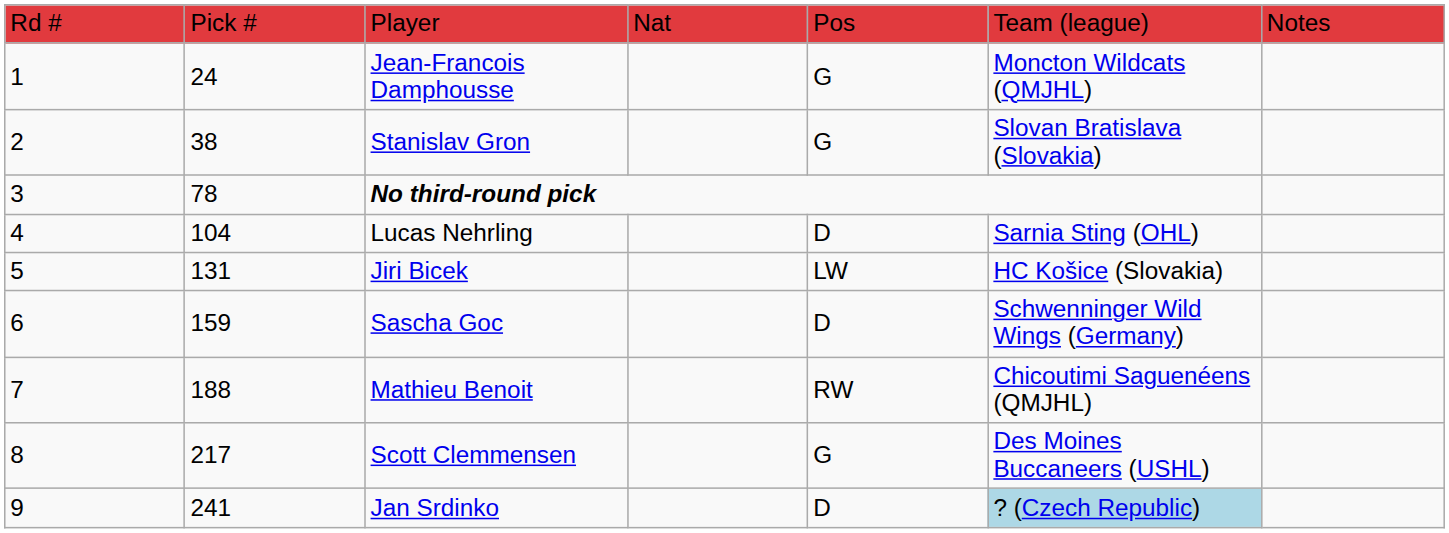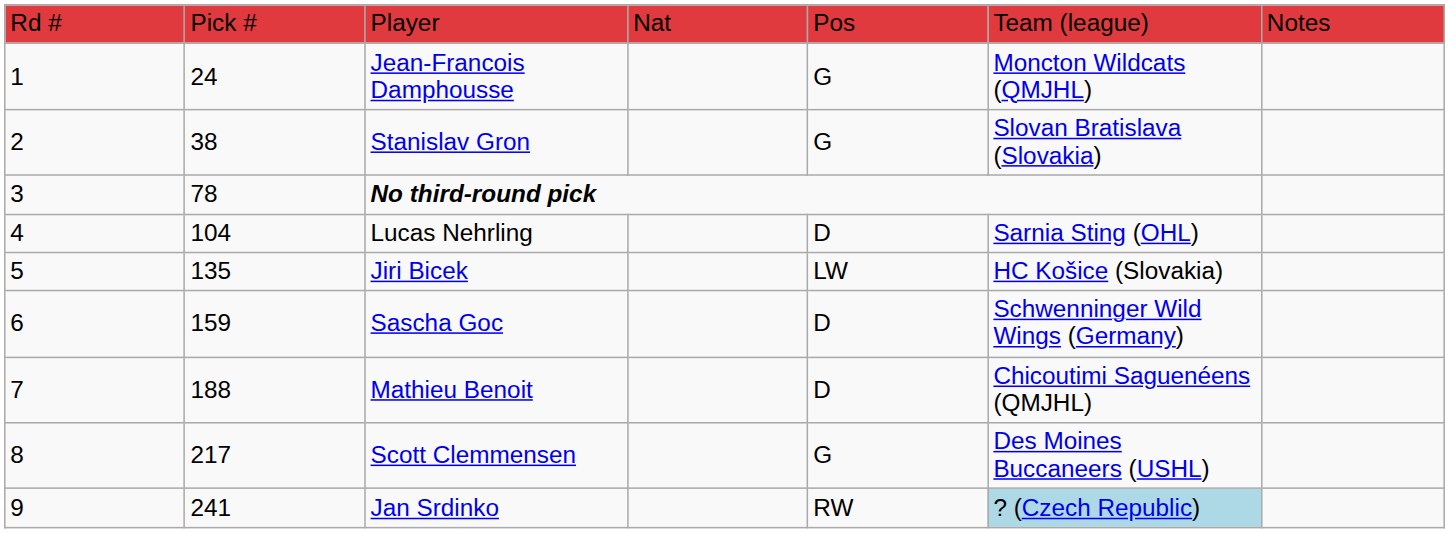 <table class="wikitable" style="width: 75%">
 <tr>
 <td width="5%"; bgcolor="#E13A3E">Rd #</td>
 <td width="5%"; bgcolor="#E13A3E">Pick #</td>
 <td width="5%"; bgcolor="#E13A3E">Player</td>
 <td width="5%"; bgcolor="#E13A3E">Nat</td>
 <td width="5%"; bgcolor="#E13A3E">Pos</td>
 <td width="5%"; bgcolor="#E13A3E">Team (league)</td>
 <td width="5%"; bgcolor="#E13A3E">Notes</td>
 </tr>
 <tr>
 <td>1</td>
 <td>24</td>
 <td><a href='#'>Jean-Francois Damphousse</a></td>
 <td></td>
 <td>G</td>
 <td><a href='#'>Moncton Wildcats</a> (<a href='#'>QMJHL</a>)</td>
 <td></td>
 </tr>
 <tr>
 <td>2</td>
 <td>38</td>
 <td><a href='#'>Stanislav Gron</a></td>
 <td></td>
 <td>G</td>
 <td><a href='#'>Slovan Bratislava</a> (<a href='#'>Slovakia</a>)</td>
 <td></td>
 </tr>
 <tr>
 <td>3</td>
 <td>78</td>
 <td colspan="4"><strong><em>No third-round pick</em></strong></td>
 <td></td>
 </tr>
 <tr>
 <td>4</td>
 <td>104</td>
 <td>Lucas Nehrling</td>
 <td></td>
 <td>D</td>
 <td><a href='#'>Sarnia Sting</a> (<a href='#'>OHL</a>)</td>
 <td></td>
 </tr>
 <tr>
 <td>5</td>
-<td>131</td>
+<td>135</td>
 <td><a href='#'>Jiri Bicek</a></td>
 <td></td>
 <td>LW</td>
 <td><a href='#'>HC Košice</a> (Slovakia)</td>
 <td></td>
 </tr>
 <tr>
 <td>6</td>
 <td>159</td>
 <td><a href='#'>Sascha Goc</a></td>
 <td></td>
 <td>D</td>
 <td><a href='#'>Schwenninger Wild Wings</a> (<a href='#'>Germany</a>)</td>
 <td></td>
 </tr>
 <tr>
 <td>7</td>
 <td>188</td>
 <td><a href='#'>Mathieu Benoit</a></td>
 <td></td>
-<td>RW</td>
+<td>D</td>
 <td><a href='#'>Chicoutimi Saguenéens</a> (QMJHL)</td>
 <td></td>
 </tr>
 <tr>
 <td>8</td>
 <td>217</td>
 <td><a href='#'>Scott Clemmensen</a></td>
 <td></td>
 <td>G</td>
 <td><a href='#'>Des Moines Buccaneers</a> (<a href='#'>USHL</a>)</td>
 <td></td>
 </tr>
 <tr>
 <td>9</td>
 <td>241</td>
 <td><a href='#'>Jan Srdinko</a></td>
 <td></td>
-<td>D</td>
+<td>RW</td>
 <td style="background: lightblue;">? (<a href='#'>Czech Republic</a>)</td>
 <td></td>
 </tr>
 </table>
